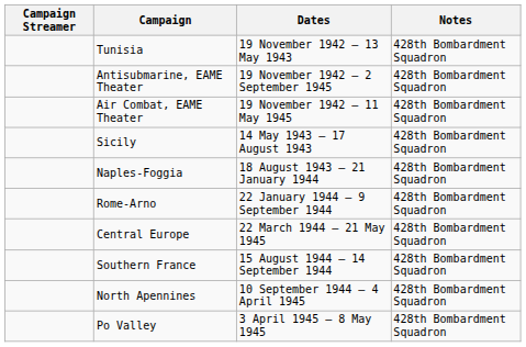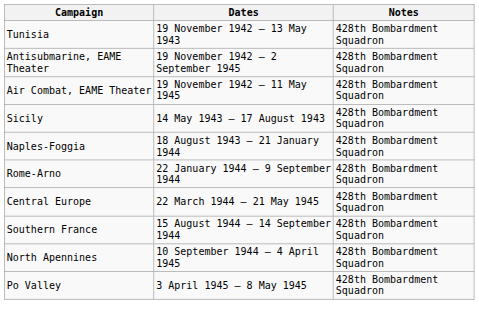 <table class="wikitable">
 <tr style="background:#efefef;">
-<th>Campaign Streamer</th>
 <th>Campaign</th>
 <th>Dates</th>
 <th>Notes</th>
 </tr>
 <tr>
-<td></td>
 <td>Tunisia</td>
 <td>19 November 1942 – 13 May 1943</td>
 <td>428th Bombardment Squadron</td>
 </tr>
 <tr>
-<td></td>
 <td>Antisubmarine, EAME Theater</td>
 <td>19 November 1942 – 2 September 1945</td>
 <td>428th Bombardment Squadron</td>
 </tr>
 <tr>
-<td></td>
 <td>Air Combat, EAME Theater</td>
 <td>19 November 1942 – 11 May 1945</td>
 <td>428th Bombardment Squadron</td>
 </tr>
 <tr>
-<td></td>
 <td>Sicily</td>
 <td>14 May 1943 – 17 August 1943</td>
 <td>428th Bombardment Squadron</td>
 </tr>
 <tr>
-<td></td>
 <td>Naples-Foggia</td>
 <td>18 August 1943 – 21 January 1944</td>
 <td>428th Bombardment Squadron</td>
 </tr>
 <tr>
-<td></td>
 <td>Rome-Arno</td>
 <td>22 January 1944 – 9 September 1944</td>
 <td>428th Bombardment Squadron</td>
 </tr>
 <tr>
-<td></td>
 <td>Central Europe</td>
 <td>22 March 1944 – 21 May 1945</td>
 <td>428th Bombardment Squadron</td>
 </tr>
 <tr>
-<td></td>
 <td>Southern France</td>
 <td>15 August 1944 – 14 September 1944</td>
 <td>428th Bombardment Squadron</td>
 </tr>
 <tr>
-<td></td>
 <td>North Apennines</td>
 <td>10 September 1944 – 4 April 1945</td>
 <td>428th Bombardment Squadron</td>
 </tr>
 <tr>
-<td></td>
 <td>Po Valley</td>
 <td>3 April 1945 – 8 May 1945</td>
 <td>428th Bombardment Squadron</td>
 </tr>
 </table>
